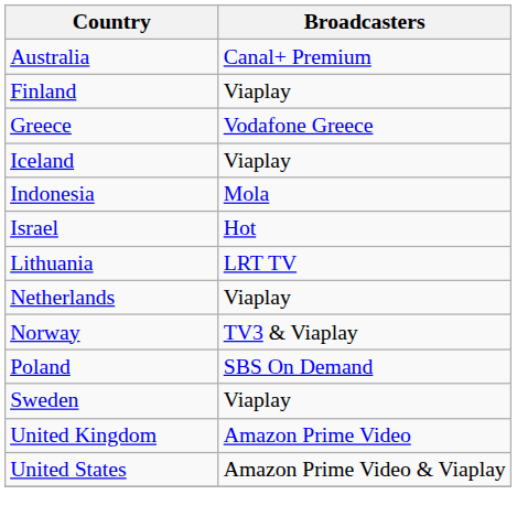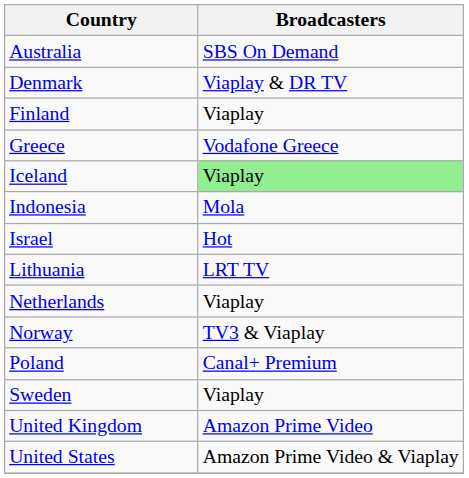 <table class="wikitable sortable">
 <tr>
 <th width="150px">Country</th>
 <th>Broadcasters</th>
 </tr>
 <tr>
 <td> <a href='#'>Australia</a></td>
-<td><a href='#'>Canal+ Premium</a></td>
+<td><a href='#'>SBS On Demand</a></td>
+</tr>
+<tr>
+<td> <a href='#'>Denmark</a></td>
+<td><a href='#'>Viaplay</a> & <a href='#'>DR TV</a></td>
 </tr>
 <tr>
 <td> <a href='#'>Finland</a></td>
 <td>Viaplay</td>
 </tr>
 <tr>
 <td> <a href='#'>Greece</a></td>
 <td><a href='#'>Vodafone Greece</a></td>
 </tr>
 <tr>
 <td> <a href='#'>Iceland</a></td>
-<td>Viaplay</td>
+<td style="background: lightgreen;">Viaplay</td>
 </tr>
 <tr>
 <td> <a href='#'>Indonesia</a></td>
 <td><a href='#'>Mola</a></td>
 </tr>
 <tr>
 <td> <a href='#'>Israel</a></td>
 <td><a href='#'>Hot</a></td>
 </tr>
 <tr>
 <td> <a href='#'>Lithuania</a></td>
 <td><a href='#'>LRT TV</a></td>
 </tr>
 <tr>
 <td> <a href='#'>Netherlands</a></td>
 <td>Viaplay</td>
 </tr>
 <tr>
 <td> <a href='#'>Norway</a></td>
 <td><a href='#'>TV3</a> & Viaplay</td>
 </tr>
 <tr>
 <td> <a href='#'>Poland</a></td>
-<td><a href='#'>SBS On Demand</a></td>
+<td><a href='#'>Canal+ Premium</a></td>
 </tr>
 <tr>
 <td> <a href='#'>Sweden</a></td>
 <td>Viaplay</td>
 </tr>
 <tr>
 <td> <a href='#'>United Kingdom</a></td>
 <td><a href='#'>Amazon Prime Video</a></td>
 </tr>
 <tr>
 <td> <a href='#'>United States</a></td>
 <td>Amazon Prime Video & Viaplay</td>
 </tr>
 <tr>
 </tr>
 </table>
